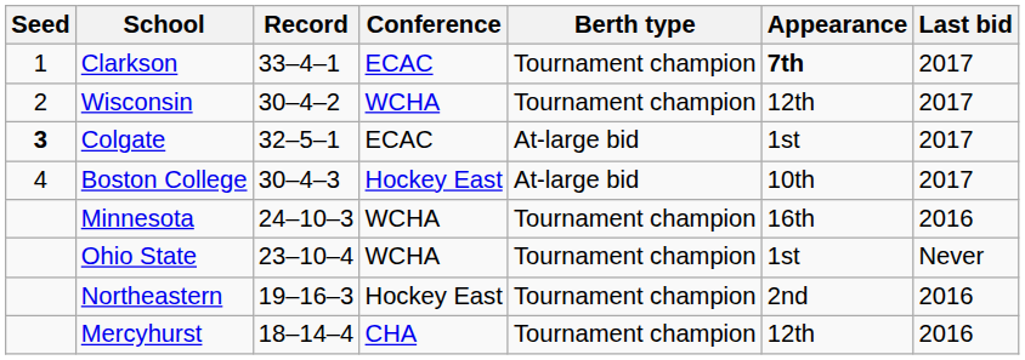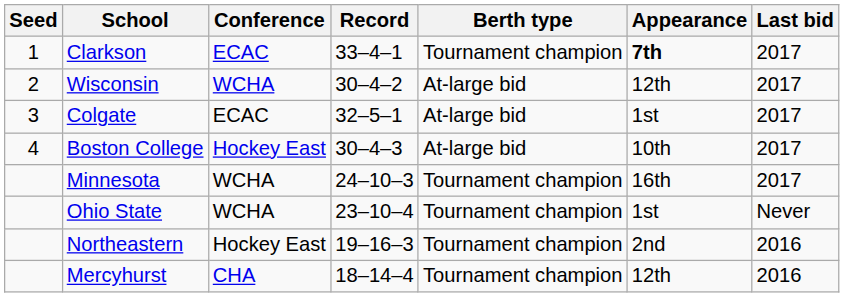 <table class="wikitable">
 <tr>
 <th>Seed</th>
 <th>School</th>
+<th>Conference</th>
 <th>Record</th>
-<th>Conference</th>
 <th>Berth type</th>
 <th>Appearance</th>
 <th>Last bid</th>
 </tr>
 <tr>
 <td align="center">1</td>
 <td><a href='#'>Clarkson</a></td>
+<td><a href='#'>ECAC</a></td>
 <td>33–4–1</td>
-<td><a href='#'>ECAC</a></td>
 <td>Tournament champion</td>
 <td><strong>7th</strong></td>
 <td>2017</td>
 </tr>
 <tr>
 <td align="center">2</td>
 <td><a href='#'>Wisconsin</a></td>
+<td><a href='#'>WCHA</a></td>
 <td>30–4–2</td>
-<td><a href='#'>WCHA</a></td>
-<td>Tournament champion</td>
+<td>At-large bid</td>
 <td>12th</td>
 <td>2017</td>
 </tr>
 <tr>
-<td align="center"><strong>3</strong></td>
+<td align="center">3</td>
 <td><a href='#'>Colgate</a></td>
+<td>ECAC</td>
 <td>32–5–1</td>
-<td>ECAC</td>
 <td>At-large bid</td>
 <td>1st</td>
 <td>2017</td>
 </tr>
 <tr>
 <td align="center">4</td>
 <td><a href='#'>Boston College</a></td>
+<td><a href='#'>Hockey East</a></td>
 <td>30–4–3</td>
-<td><a href='#'>Hockey East</a></td>
 <td>At-large bid</td>
 <td>10th</td>
 <td>2017</td>
 </tr>
 <tr>
 <td></td>
 <td><a href='#'>Minnesota</a></td>
+<td>WCHA</td>
 <td>24–10–3</td>
-<td>WCHA</td>
 <td>Tournament champion</td>
 <td>16th</td>
-<td>2016</td>
+<td>2017</td>
 </tr>
 <tr>
 <td></td>
 <td><a href='#'>Ohio State</a></td>
+<td>WCHA</td>
 <td>23–10–4</td>
-<td>WCHA</td>
 <td>Tournament champion</td>
 <td>1st</td>
 <td>Never</td>
 </tr>
 <tr>
 <td></td>
 <td><a href='#'>Northeastern</a></td>
+<td>Hockey East</td>
 <td>19–16–3</td>
-<td>Hockey East</td>
 <td>Tournament champion</td>
 <td>2nd</td>
 <td>2016</td>
 </tr>
 <tr>
 <td></td>
 <td><a href='#'>Mercyhurst</a></td>
+<td><a href='#'>CHA</a></td>
 <td>18–14–4</td>
-<td><a href='#'>CHA</a></td>
 <td>Tournament champion</td>
 <td>12th</td>
 <td>2016</td>
 </tr>
 </table>
